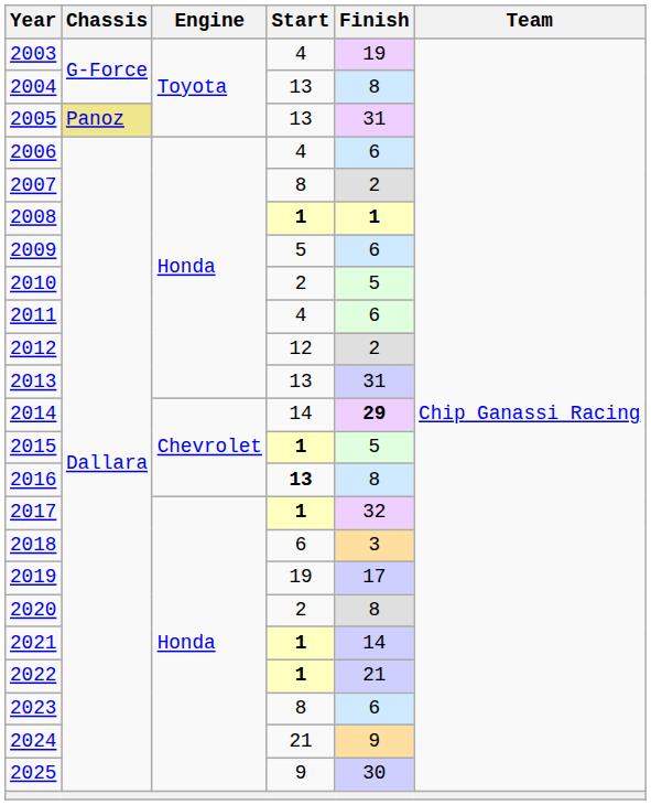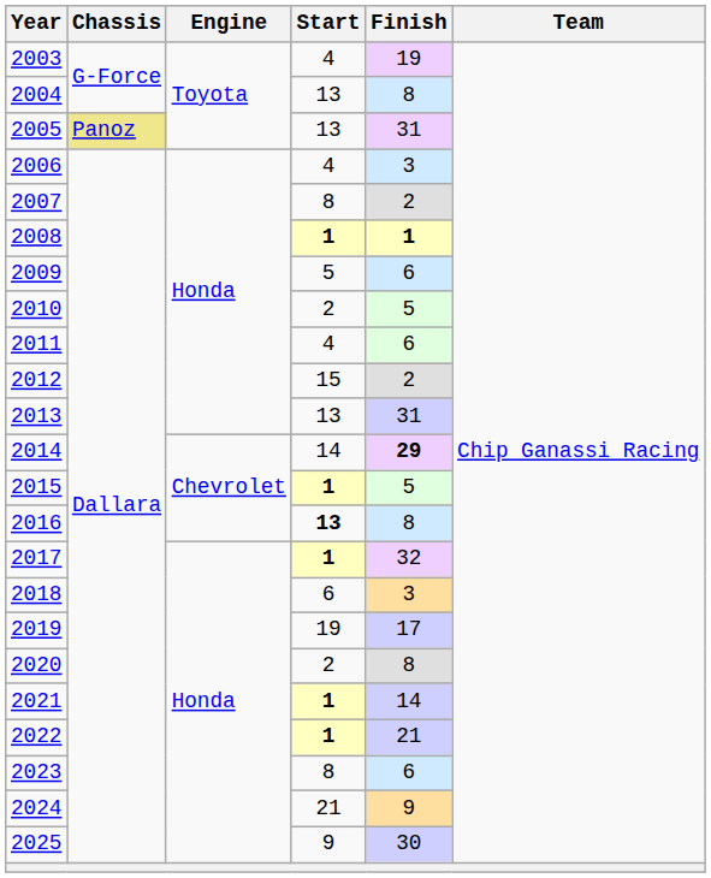 <table class="wikitable" style="font-size: 90%;">
 <tr>
 <th scope="col">Year</th>
 <th scope="col">Chassis</th>
 <th scope="col">Engine</th>
 <th scope="col">Start</th>
 <th scope="col">Finish</th>
 <th scope="col">Team</th>
 </tr>
 <tr>
 <td><a href='#'>2003</a></td>
 <td rowspan="2"><a href='#'>G-Force</a></td>
 <td rowspan="3"><a href='#'>Toyota</a></td>
 <td align=center>4</td>
 <td align=center style="background:#EFCFFF;">19</td>
 <td rowspan="23" nowrap><a href='#'>Chip Ganassi Racing</a></td>
 </tr>
 <tr>
 <td><a href='#'>2004</a></td>
 <td align=center>13</td>
 <td align=center style="background:#CFEAFF;">8</td>
 </tr>
 <tr>
 <td><a href='#'>2005</a></td>
 <td style="background: khaki;"><a href='#'>Panoz</a></td>
 <td align=center>13</td>
 <td align=center style="background:#EFCFFF;">31</td>
 </tr>
 <tr>
 <td><a href='#'>2006</a></td>
 <td rowspan="20"><a href='#'>Dallara</a></td>
 <td rowspan="8"><a href='#'>Honda</a></td>
 <td align=center>4</td>
-<td align=center style="background:#CFEAFF;">6</td>
+<td align=center style="background:#CFEAFF;">3</td>
 </tr>
 <tr>
 <td><a href='#'>2007</a></td>
 <td align=center>8</td>
 <td align=center style="background:#DFDFDF;">2</td>
 </tr>
 <tr>
 <td><a href='#'>2008</a></td>
 <td align=center style="background:#FFFFBF;"><strong>1</strong></td>
 <td align=center style="background:#FFFFBF;"><strong>1</strong></td>
 </tr>
 <tr>
 <td><a href='#'>2009</a></td>
 <td align=center>5</td>
 <td align=center style="background:#CFEAFF;">6</td>
 </tr>
 <tr>
 <td><a href='#'>2010</a></td>
 <td align=center>2</td>
 <td align=center style="background:#DFFFDF;">5</td>
 </tr>
 <tr>
 <td><a href='#'>2011</a></td>
 <td align=center>4</td>
 <td align=center style="background:#DFFFDF;">6</td>
 </tr>
 <tr>
 <td><a href='#'>2012</a></td>
-<td align=center>12</td>
+<td align=center>15</td>
 <td align=center style="background:#DFDFDF;">2</td>
 </tr>
 <tr>
 <td><a href='#'>2013</a></td>
 <td align=center>13</td>
 <td align=center style="background:#CFCFFF;">31</td>
 </tr>
 <tr>
 <td><a href='#'>2014</a></td>
 <td rowspan="3"><a href='#'>Chevrolet</a></td>
 <td align=center>14</td>
 <td align=center style="background:#EFCFFF;"><strong>29</strong></td>
 </tr>
 <tr>
 <td><a href='#'>2015</a></td>
 <td align=center style="background:#FFFFBF;"><strong>1</strong></td>
 <td align=center style="background:#DFFFDF;">5</td>
 </tr>
 <tr>
 <td><a href='#'>2016</a></td>
 <td align=center><strong>13</strong></td>
 <td align=center style="background:#CFEAFF;">8</td>
 </tr>
 <tr>
 <td><a href='#'>2017</a></td>
 <td rowspan="9"><a href='#'>Honda</a></td>
 <td align=center style="background:#FFFFBF;"><strong>1</strong></td>
 <td align=center style="background:#EFCFFF;">32</td>
 </tr>
 <tr>
 <td><a href='#'>2018</a></td>
 <td align=center>6</td>
 <td align=center style="background:#FFDF9F;">3</td>
 </tr>
 <tr>
 <td><a href='#'>2019</a></td>
 <td align=center>19</td>
 <td align=center style="background:#CFCFFF;">17</td>
 </tr>
 <tr>
 <td><a href='#'>2020</a></td>
 <td align=center>2</td>
 <td align=center style="background:#DFDFDF;">8</td>
 </tr>
 <tr>
 <td><a href='#'>2021</a></td>
 <td align=center style="background:#FFFFBF;"><strong>1</strong></td>
 <td align=center style="background:#CFCFFF;">14</td>
 </tr>
 <tr>
 <td><a href='#'>2022</a></td>
 <td align=center style="background:#FFFFBF;"><strong>1</strong></td>
 <td align=center style="background:#CFCFFF;">21</td>
 </tr>
 <tr>
 <td><a href='#'>2023</a></td>
 <td align=center>8</td>
 <td align=center style="background:#CFEAFF">6</td>
 </tr>
 <tr>
 <td><a href='#'>2024</a></td>
 <td align=center>21</td>
 <td align=center style="background:#FFDF9F;">9</td>
 </tr>
 <tr>
 <td><a href='#'>2025</a></td>
 <td align=center>9</td>
 <td align=center style="background:#CFCFFF;">30</td>
 </tr>
 <tr>
 <th colspan="6"></th>
 </tr>
 </table>
